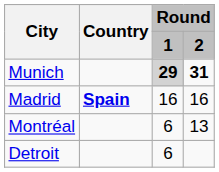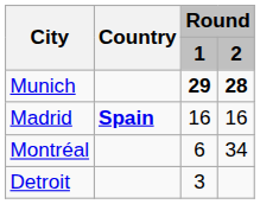 <table class="wikitable">
 <tr>
 <th rowspan=2>City</th>
 <th rowspan=2>Country</th>
 <th colspan=2 style="background:silver;">Round</th>
 </tr>
 <tr>
 <th style="background:silver;">1</th>
 <th style="background:silver;">2</th>
 </tr>
 <tr>
 <td><a href='#'>Munich</a></td>
 <td></td>
-<td style="background: lightgrey; text-align:center;"><strong>29</strong></td>
-<td style="text-align:center;"><strong>31</strong></td>
+<td style="text-align:center;"><strong>29</strong></td>
+<td style="text-align:center;"><strong>28</strong></td>
 </tr>
 <tr>
 <td><a href='#'>Madrid</a></td>
 <td><strong> <a href='#'>Spain</a></strong></td>
 <td style="text-align:center;">16</td>
 <td style="text-align:center;">16</td>
 </tr>
 <tr>
 <td><a href='#'>Montréal</a></td>
 <td></td>
 <td style="text-align:center;">6</td>
-<td style="text-align:center;">13</td>
+<td style="text-align:center;">34</td>
 </tr>
 <tr>
 <td><a href='#'>Detroit</a></td>
 <td></td>
-<td style="text-align:center;">6</td>
+<td style="text-align:center;">3</td>
 <td style="text-align:center;"></td>
 </tr>
 </table>
